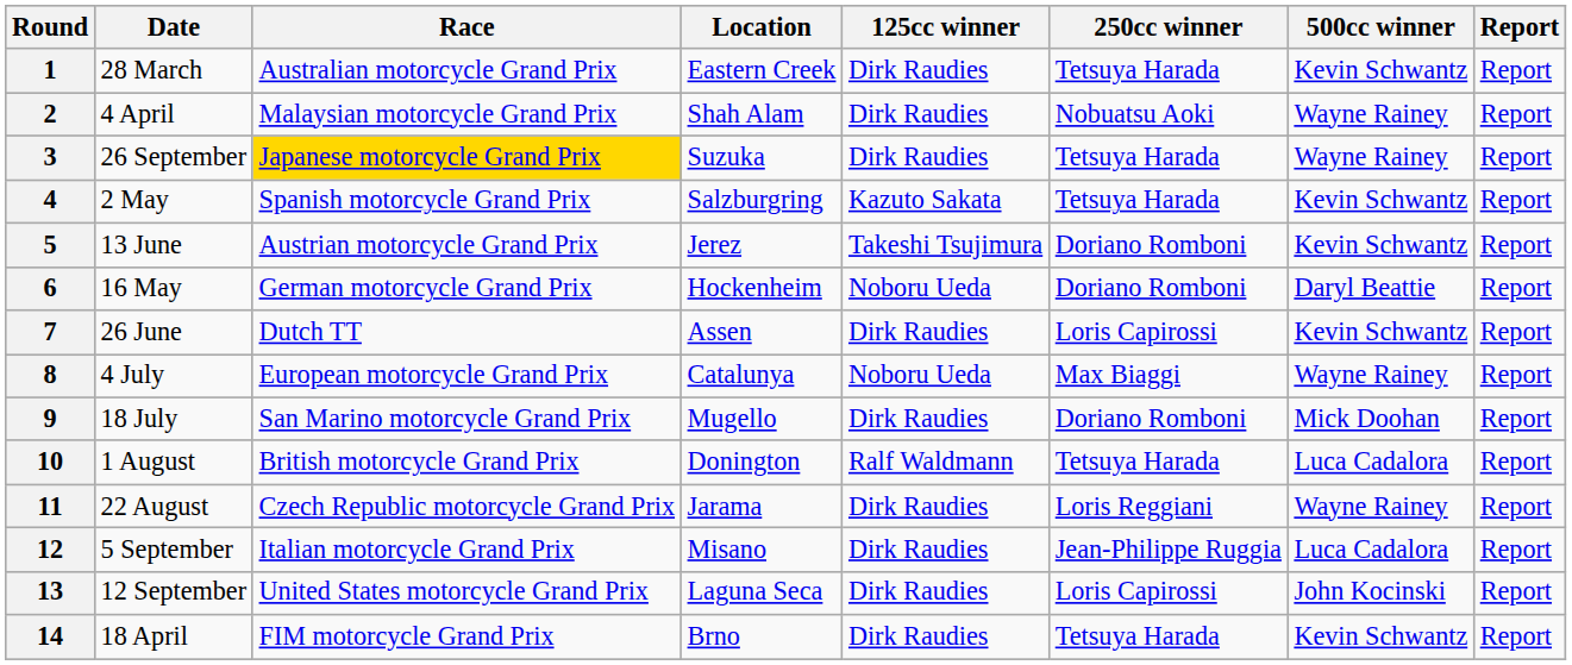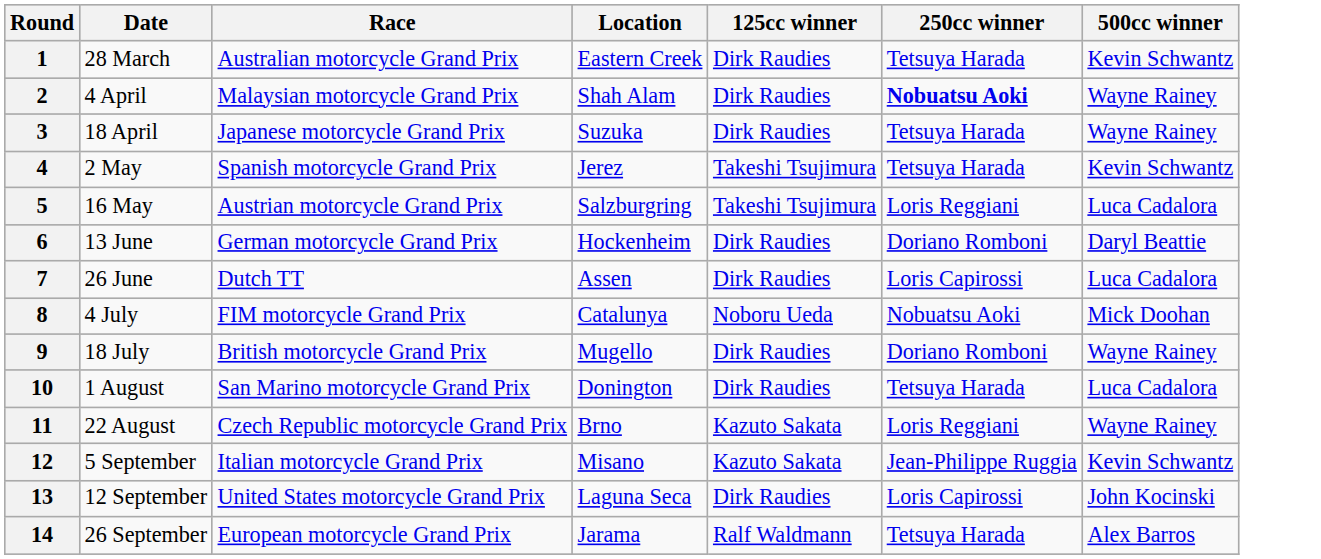 <table class="wikitable" style="font-size: 85%;">
 <tr>
 <th>Round</th>
 <th>Date</th>
 <th>Race</th>
 <th>Location</th>
 <th>125cc winner</th>
 <th>250cc winner</th>
 <th>500cc winner</th>
-<th>Report</th>
 </tr>
 <tr>
 <th>1</th>
 <td>28 March</td>
 <td> <a href='#'>Australian motorcycle Grand Prix</a></td>
 <td><a href='#'>Eastern Creek</a></td>
 <td> <a href='#'>Dirk Raudies</a></td>
 <td> <a href='#'>Tetsuya Harada</a></td>
 <td> <a href='#'>Kevin Schwantz</a></td>
-<td><a href='#'>Report</a></td>
 </tr>
 <tr>
 <th>2</th>
 <td>4 April</td>
 <td> <a href='#'>Malaysian motorcycle Grand Prix</a></td>
 <td><a href='#'>Shah Alam</a></td>
 <td> <a href='#'>Dirk Raudies</a></td>
-<td> <a href='#'>Nobuatsu Aoki</a></td>
+<td><strong> <a href='#'>Nobuatsu Aoki</a></strong></td>
 <td> <a href='#'>Wayne Rainey</a></td>
-<td><a href='#'>Report</a></td>
 </tr>
 <tr>
 <th>3</th>
-<td>26 September</td>
-<td style="background: gold;"> <a href='#'>Japanese motorcycle Grand Prix</a></td>
+<td>18 April</td>
+<td> <a href='#'>Japanese motorcycle Grand Prix</a></td>
 <td><a href='#'>Suzuka</a></td>
 <td> <a href='#'>Dirk Raudies</a></td>
 <td> <a href='#'>Tetsuya Harada</a></td>
 <td> <a href='#'>Wayne Rainey</a></td>
-<td><a href='#'>Report</a></td>
 </tr>
 <tr>
 <th>4</th>
 <td>2 May</td>
 <td> <a href='#'>Spanish motorcycle Grand Prix</a></td>
-<td><a href='#'>Salzburgring</a></td>
-<td> <a href='#'>Kazuto Sakata</a></td>
+<td><a href='#'>Jerez</a></td>
+<td> <a href='#'>Takeshi Tsujimura</a></td>
 <td> <a href='#'>Tetsuya Harada</a></td>
 <td> <a href='#'>Kevin Schwantz</a></td>
-<td><a href='#'>Report</a></td>
 </tr>
 <tr>
 <th>5</th>
-<td>13 June</td>
+<td>16 May</td>
 <td> <a href='#'>Austrian motorcycle Grand Prix</a></td>
-<td><a href='#'>Jerez</a></td>
+<td><a href='#'>Salzburgring</a></td>
 <td> <a href='#'>Takeshi Tsujimura</a></td>
-<td> <a href='#'>Doriano Romboni</a></td>
-<td> <a href='#'>Kevin Schwantz</a></td>
-<td><a href='#'>Report</a></td>
+<td> <a href='#'>Loris Reggiani</a></td>
+<td> <a href='#'>Luca Cadalora</a></td>
 </tr>
 <tr>
 <th>6</th>
-<td>16 May</td>
+<td>13 June</td>
 <td> <a href='#'>German motorcycle Grand Prix</a></td>
 <td><a href='#'>Hockenheim</a></td>
-<td> <a href='#'>Noboru Ueda</a></td>
+<td> <a href='#'>Dirk Raudies</a></td>
 <td> <a href='#'>Doriano Romboni</a></td>
 <td> <a href='#'>Daryl Beattie</a></td>
-<td><a href='#'>Report</a></td>
 </tr>
 <tr>
 <th>7</th>
 <td>26 June</td>
 <td> <a href='#'>Dutch TT</a></td>
 <td><a href='#'>Assen</a></td>
 <td> <a href='#'>Dirk Raudies</a></td>
 <td> <a href='#'>Loris Capirossi</a></td>
-<td> <a href='#'>Kevin Schwantz</a></td>
-<td><a href='#'>Report</a></td>
+<td> <a href='#'>Luca Cadalora</a></td>
 </tr>
 <tr>
 <th>8</th>
 <td>4 July</td>
-<td> <a href='#'>European motorcycle Grand Prix</a></td>
+<td> <a href='#'>FIM motorcycle Grand Prix</a></td>
 <td><a href='#'>Catalunya</a></td>
 <td> <a href='#'>Noboru Ueda</a></td>
-<td> <a href='#'>Max Biaggi</a></td>
-<td> <a href='#'>Wayne Rainey</a></td>
-<td><a href='#'>Report</a></td>
+<td> <a href='#'>Nobuatsu Aoki</a></td>
+<td> <a href='#'>Mick Doohan</a></td>
 </tr>
 <tr>
 <th>9</th>
 <td>18 July</td>
-<td> <a href='#'>San Marino motorcycle Grand Prix</a></td>
+<td> <a href='#'>British motorcycle Grand Prix</a></td>
 <td><a href='#'>Mugello</a></td>
 <td> <a href='#'>Dirk Raudies</a></td>
 <td> <a href='#'>Doriano Romboni</a></td>
-<td> <a href='#'>Mick Doohan</a></td>
-<td><a href='#'>Report</a></td>
+<td> <a href='#'>Wayne Rainey</a></td>
 </tr>
 <tr>
 <th>10</th>
 <td>1 August</td>
-<td> <a href='#'>British motorcycle Grand Prix</a></td>
+<td> <a href='#'>San Marino motorcycle Grand Prix</a></td>
 <td><a href='#'>Donington</a></td>
-<td> <a href='#'>Ralf Waldmann</a></td>
+<td> <a href='#'>Dirk Raudies</a></td>
 <td> <a href='#'>Tetsuya Harada</a></td>
 <td> <a href='#'>Luca Cadalora</a></td>
-<td><a href='#'>Report</a></td>
 </tr>
 <tr>
 <th>11</th>
 <td>22 August</td>
 <td> <a href='#'>Czech Republic motorcycle Grand Prix</a></td>
-<td><a href='#'>Jarama</a></td>
-<td> <a href='#'>Dirk Raudies</a></td>
+<td><a href='#'>Brno</a></td>
+<td> <a href='#'>Kazuto Sakata</a></td>
 <td> <a href='#'>Loris Reggiani</a></td>
 <td> <a href='#'>Wayne Rainey</a></td>
-<td><a href='#'>Report</a></td>
 </tr>
 <tr>
 <th>12</th>
 <td>5 September</td>
 <td> <a href='#'>Italian motorcycle Grand Prix</a></td>
 <td><a href='#'>Misano</a></td>
-<td> <a href='#'>Dirk Raudies</a></td>
+<td> <a href='#'>Kazuto Sakata</a></td>
 <td> <a href='#'>Jean-Philippe Ruggia</a></td>
-<td> <a href='#'>Luca Cadalora</a></td>
-<td><a href='#'>Report</a></td>
+<td> <a href='#'>Kevin Schwantz</a></td>
 </tr>
 <tr>
 <th>13</th>
 <td>12 September</td>
 <td> <a href='#'>United States motorcycle Grand Prix</a></td>
 <td><a href='#'>Laguna Seca</a></td>
 <td> <a href='#'>Dirk Raudies</a></td>
 <td> <a href='#'>Loris Capirossi</a></td>
 <td>  <a href='#'>John Kocinski</a></td>
-<td><a href='#'>Report</a></td>
 </tr>
 <tr>
 <th>14</th>
-<td>18 April</td>
-<td> <a href='#'>FIM motorcycle Grand Prix</a></td>
-<td><a href='#'>Brno</a></td>
-<td> <a href='#'>Dirk Raudies</a></td>
+<td>26 September</td>
+<td> <a href='#'>European motorcycle Grand Prix</a></td>
+<td><a href='#'>Jarama</a></td>
+<td> <a href='#'>Ralf Waldmann</a></td>
 <td> <a href='#'>Tetsuya Harada</a></td>
-<td> <a href='#'>Kevin Schwantz</a></td>
-<td><a href='#'>Report</a></td>
+<td> <a href='#'>Alex Barros</a></td>
 </tr>
 </table>
